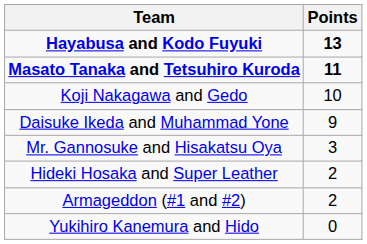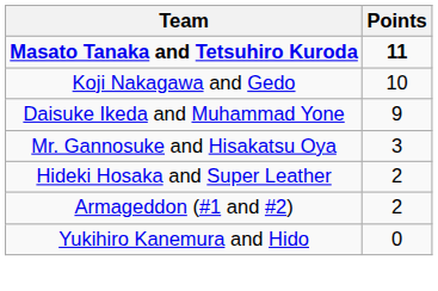 <table class="wikitable" style="text-align:center">
 <tr>
 <th>Team</th>
 <th>Points</th>
-</tr>
-<tr>
-<td><strong><a href='#'>Hayabusa</a> and <a href='#'>Kodo Fuyuki</a></strong></td>
-<td><strong>13</strong></td>
 </tr>
 <tr>
 <td><strong><a href='#'>Masato Tanaka</a> and <a href='#'>Tetsuhiro Kuroda</a></strong></td>
 <td><strong>11</strong></td>
 </tr>
 <tr>
 <td><a href='#'>Koji Nakagawa</a> and <a href='#'>Gedo</a></td>
 <td>10</td>
 </tr>
 <tr>
 <td><a href='#'>Daisuke Ikeda</a> and <a href='#'>Muhammad Yone</a></td>
 <td>9</td>
 </tr>
 <tr>
 <td><a href='#'>Mr. Gannosuke</a> and <a href='#'>Hisakatsu Oya</a></td>
 <td>3</td>
 </tr>
 <tr>
 <td><a href='#'>Hideki Hosaka</a> and <a href='#'>Super Leather</a></td>
 <td>2</td>
 </tr>
 <tr>
 <td><a href='#'>Armageddon</a> (<a href='#'>#1</a> and <a href='#'>#2</a>)</td>
 <td>2</td>
 </tr>
 <tr>
 <td><a href='#'>Yukihiro Kanemura</a> and <a href='#'>Hido</a></td>
 <td>0</td>
 </tr>
 </table>
